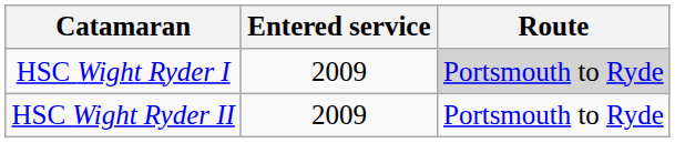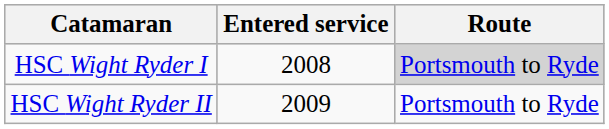 <table class="wikitable" border="1" style="text-align:center;">
 <tr>
 <th>Catamaran</th>
 <th>Entered service</th>
 <th>Route</th>
 </tr>
 <tr>
 <td><a href='#'>HSC <em>Wight Ryder I</em></a></td>
-<td>2009</td>
+<td>2008</td>
 <td style="background: lightgrey;"><a href='#'>Portsmouth</a> to <a href='#'>Ryde</a></td>
 </tr>
 <tr>
 <td><a href='#'>HSC <em>Wight Ryder II</em></a></td>
 <td>2009</td>
 <td><a href='#'>Portsmouth</a> to <a href='#'>Ryde</a></td>
 </tr>
 </table>
